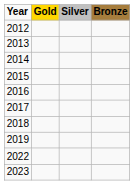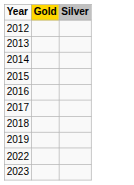 <table class="wikitable">
 <tr>
 <td><strong>Year</strong></td>
 <td !align="center" bgcolor="gold" colspan="1"><strong>Gold</strong></td>
 <td !align="center" bgcolor="silver" colspan="1"><strong>Silver</strong></td>
-<td !align="center" bgcolor="#a67d3d" colspan="1"><strong>Bronze</strong></td>
 </tr>
 <tr>
 <td>2012</td>
-<td></td>
 <td></td>
 <td></td>
 </tr>
 <tr>
 <td>2013</td>
 <td></td>
 <td></td>
-<td></td>
 </tr>
 <tr>
 <td>2014</td>
-<td></td>
 <td></td>
 <td></td>
 </tr>
 <tr>
 <td>2015</td>
 <td></td>
 <td></td>
-<td></td>
 </tr>
 <tr>
 <td>2016</td>
-<td></td>
 <td></td>
 <td></td>
 </tr>
 <tr>
 <td>2017</td>
 <td></td>
 <td></td>
-<td></td>
 </tr>
 <tr>
 <td>2018</td>
-<td></td>
 <td></td>
 <td></td>
 </tr>
 <tr>
 <td>2019</td>
 <td></td>
 <td></td>
-<td></td>
 </tr>
 <tr>
 <td>2022</td>
-<td></td>
 <td></td>
 <td></td>
 </tr>
 <tr>
 <td>2023</td>
 <td></td>
 <td></td>
-<td></td>
 </tr>
 </table>
